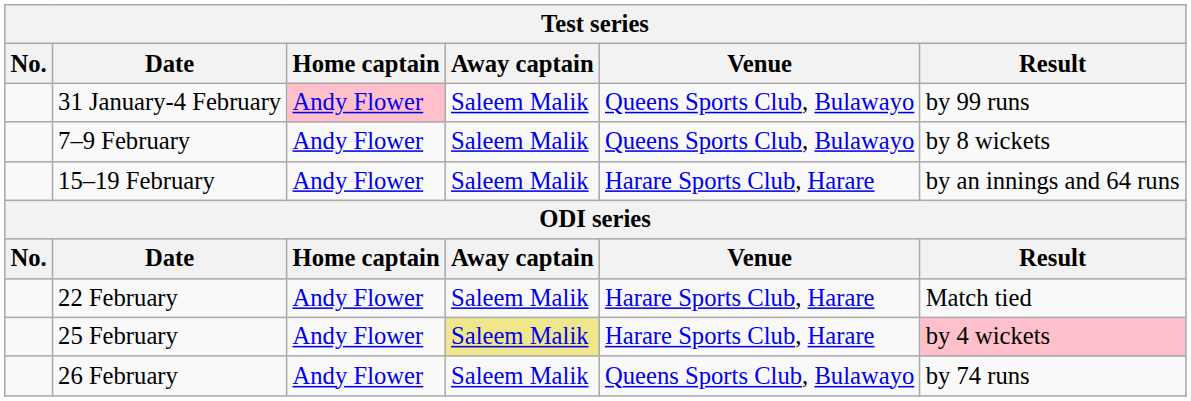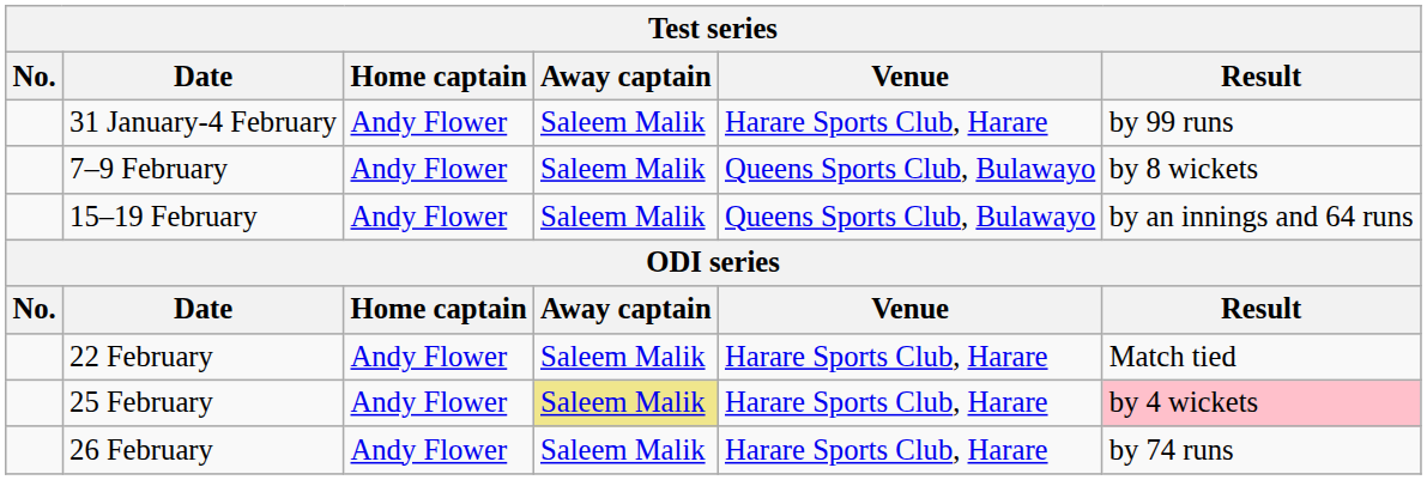 <table class="wikitable">
 <tr>
 <th colspan="9">Test series</th>
 </tr>
 <tr>
 <th>No.</th>
 <th>Date</th>
 <th>Home captain</th>
 <th>Away captain</th>
 <th>Venue</th>
 <th>Result</th>
 </tr>
 <tr>
 <td></td>
 <td>31 January-4 February</td>
-<td style="background: pink;"><a href='#'>Andy Flower</a></td>
+<td><a href='#'>Andy Flower</a></td>
 <td><a href='#'>Saleem Malik</a></td>
-<td><a href='#'>Queens Sports Club</a>, <a href='#'>Bulawayo</a></td>
+<td><a href='#'>Harare Sports Club</a>, <a href='#'>Harare</a></td>
 <td> by 99 runs</td>
 </tr>
 <tr>
 <td></td>
 <td>7–9 February</td>
 <td><a href='#'>Andy Flower</a></td>
 <td><a href='#'>Saleem Malik</a></td>
 <td><a href='#'>Queens Sports Club</a>, <a href='#'>Bulawayo</a></td>
 <td> by 8 wickets</td>
 </tr>
 <tr>
 <td></td>
 <td>15–19 February</td>
 <td><a href='#'>Andy Flower</a></td>
 <td><a href='#'>Saleem Malik</a></td>
-<td><a href='#'>Harare Sports Club</a>, <a href='#'>Harare</a></td>
+<td><a href='#'>Queens Sports Club</a>, <a href='#'>Bulawayo</a></td>
 <td> by an innings and 64 runs</td>
 </tr>
 <tr>
 <th colspan="9">ODI series</th>
 </tr>
 <tr>
 <th>No.</th>
 <th>Date</th>
 <th>Home captain</th>
 <th>Away captain</th>
 <th>Venue</th>
 <th>Result</th>
 </tr>
 <tr>
 <td></td>
 <td>22 February</td>
 <td><a href='#'>Andy Flower</a></td>
 <td><a href='#'>Saleem Malik</a></td>
 <td><a href='#'>Harare Sports Club</a>, <a href='#'>Harare</a></td>
 <td>Match tied</td>
 </tr>
 <tr>
 <td></td>
 <td>25 February</td>
 <td><a href='#'>Andy Flower</a></td>
 <td style="background: khaki;"><a href='#'>Saleem Malik</a></td>
 <td><a href='#'>Harare Sports Club</a>, <a href='#'>Harare</a></td>
 <td style="background: pink;"> by 4 wickets</td>
 </tr>
 <tr>
 <td></td>
 <td>26 February</td>
 <td><a href='#'>Andy Flower</a></td>
 <td><a href='#'>Saleem Malik</a></td>
-<td><a href='#'>Queens Sports Club</a>, <a href='#'>Bulawayo</a></td>
+<td><a href='#'>Harare Sports Club</a>, <a href='#'>Harare</a></td>
 <td> by 74 runs</td>
 </tr>
 </table>
